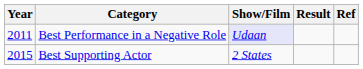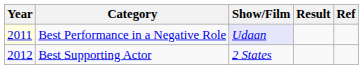 <table class="wikitable sortable">
 <tr>
 <th>Year</th>
 <th>Category</th>
 <th>Show/Film</th>
 <th>Result</th>
 <th>Ref</th>
 </tr>
 <tr>
-<td><a href='#'>2011</a></td>
+<td style="background: lightyellow;"><a href='#'>2011</a></td>
 <td><a href='#'>Best Performance in a Negative Role</a></td>
 <td style="background: lavender;"><a href='#'><em>Udaan</em></a></td>
 <td></td>
 <td></td>
 </tr>
 <tr>
-<td><a href='#'>2015</a></td>
+<td><a href='#'>2012</a></td>
 <td><a href='#'>Best Supporting Actor</a></td>
 <td><a href='#'><em>2 States</em></a></td>
 <td></td>
 <td></td>
 </tr>
 </table>
